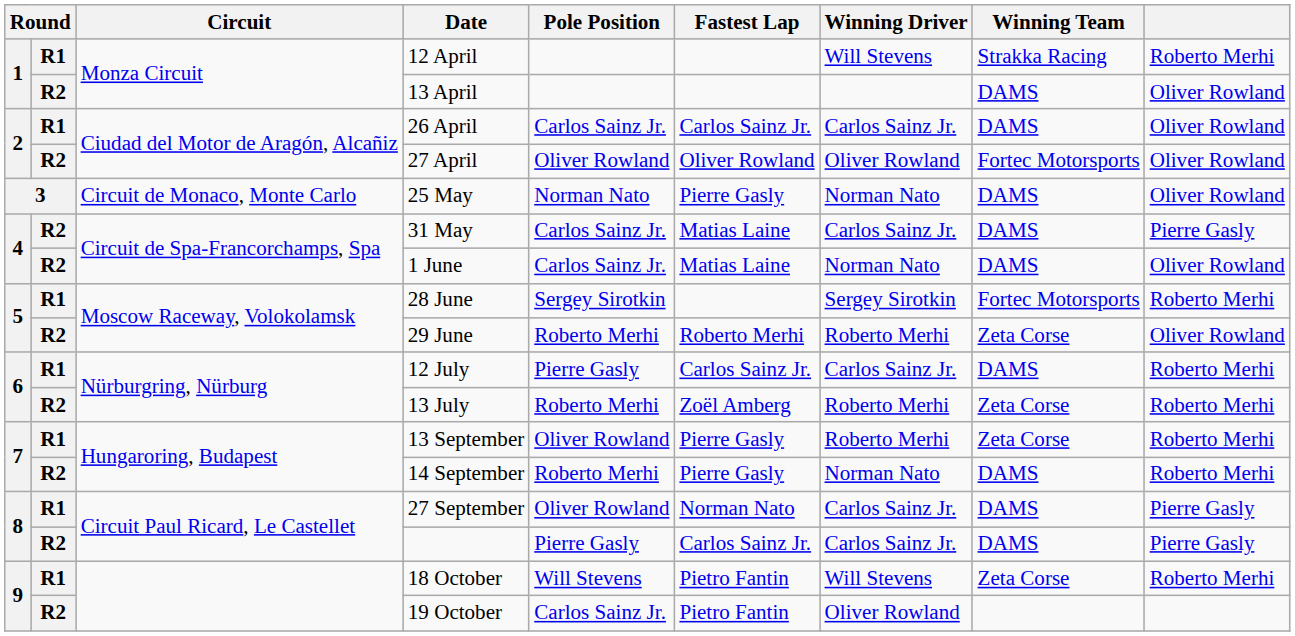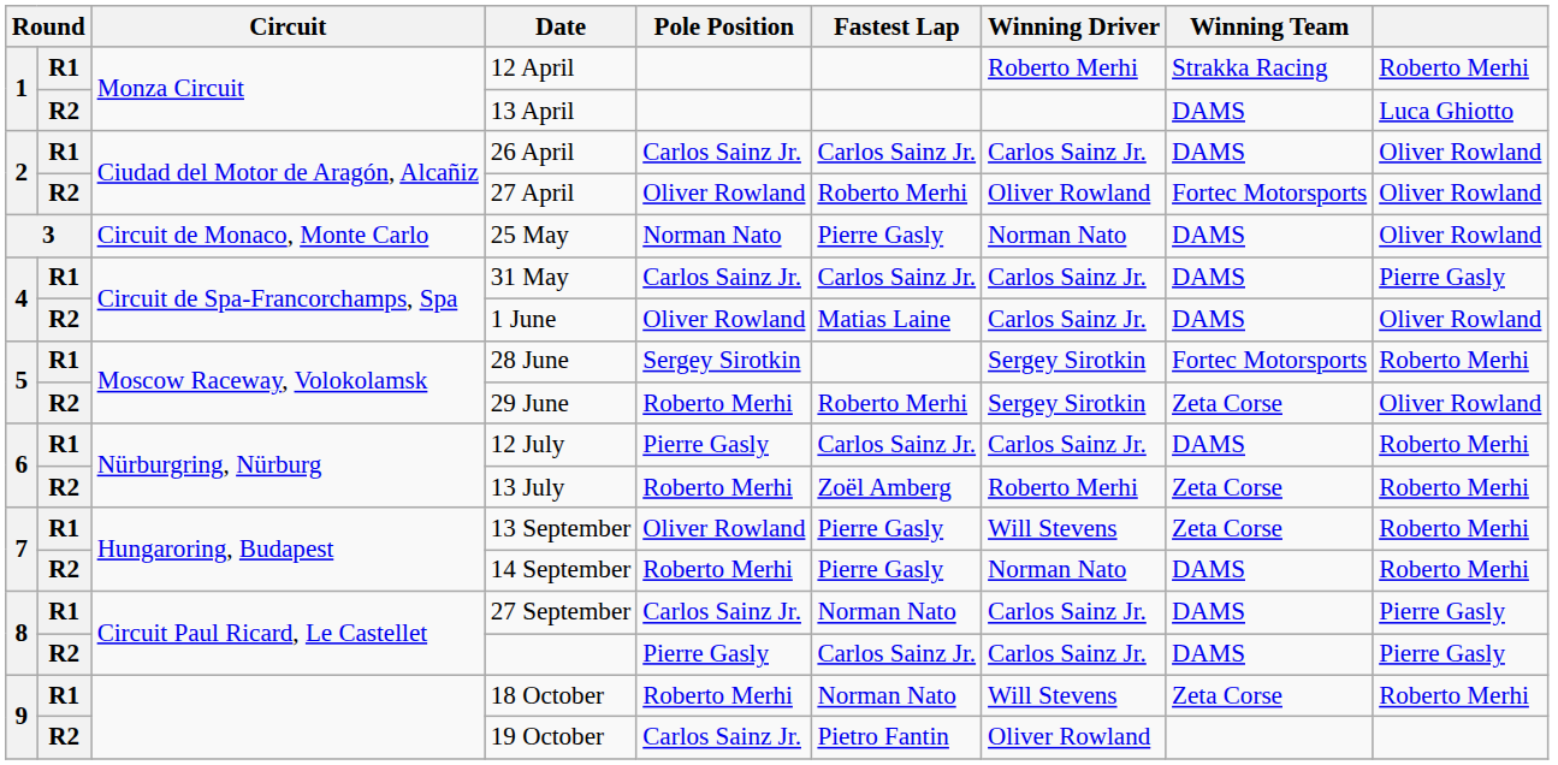 <table class="wikitable" style="font-size: 85%">
 <tr>
 <th colspan=2>Round</th>
 <th>Circuit</th>
 <th>Date</th>
 <th>Pole Position</th>
 <th>Fastest Lap</th>
 <th>Winning Driver</th>
 <th>Winning Team</th>
 <th></th>
 </tr>
 <tr>
 <th rowspan=2>1</th>
 <th>R1</th>
 <td rowspan=2> <a href='#'>Monza Circuit</a></td>
 <td>12 April</td>
 <td></td>
 <td></td>
-<td> <a href='#'>Will Stevens</a></td>
+<td> <a href='#'>Roberto Merhi</a></td>
 <td> <a href='#'>Strakka Racing</a></td>
 <td> <a href='#'>Roberto Merhi</a></td>
 </tr>
 <tr>
 <th>R2</th>
 <td>13 April</td>
 <td></td>
 <td></td>
 <td></td>
 <td> <a href='#'>DAMS</a></td>
-<td> <a href='#'>Oliver Rowland</a></td>
+<td> <a href='#'>Luca Ghiotto</a></td>
 </tr>
 <tr>
 <th rowspan=2>2</th>
 <th>R1</th>
 <td rowspan=2> <a href='#'>Ciudad del Motor de Aragón</a>, <a href='#'>Alcañiz</a></td>
 <td>26 April</td>
 <td> <a href='#'>Carlos Sainz Jr.</a></td>
 <td> <a href='#'>Carlos Sainz Jr.</a></td>
 <td> <a href='#'>Carlos Sainz Jr.</a></td>
 <td> <a href='#'>DAMS</a></td>
 <td> <a href='#'>Oliver Rowland</a></td>
 </tr>
 <tr>
 <th>R2</th>
 <td>27 April</td>
 <td> <a href='#'>Oliver Rowland</a></td>
-<td> <a href='#'>Oliver Rowland</a></td>
+<td> <a href='#'>Roberto Merhi</a></td>
 <td> <a href='#'>Oliver Rowland</a></td>
 <td> <a href='#'>Fortec Motorsports</a></td>
 <td> <a href='#'>Oliver Rowland</a></td>
 </tr>
 <tr>
 <th colspan=2>3</th>
 <td> <a href='#'>Circuit de Monaco</a>, <a href='#'>Monte Carlo</a></td>
 <td>25 May</td>
 <td> <a href='#'>Norman Nato</a></td>
 <td> <a href='#'>Pierre Gasly</a></td>
 <td> <a href='#'>Norman Nato</a></td>
 <td> <a href='#'>DAMS</a></td>
 <td> <a href='#'>Oliver Rowland</a></td>
 </tr>
 <tr>
 <th rowspan=2>4</th>
-<th>R2</th>
+<th>R1</th>
 <td rowspan=2> <a href='#'>Circuit de Spa-Francorchamps</a>, <a href='#'>Spa</a></td>
 <td>31 May</td>
 <td> <a href='#'>Carlos Sainz Jr.</a></td>
-<td> <a href='#'>Matias Laine</a></td>
+<td> <a href='#'>Carlos Sainz Jr.</a></td>
 <td> <a href='#'>Carlos Sainz Jr.</a></td>
 <td> <a href='#'>DAMS</a></td>
 <td> <a href='#'>Pierre Gasly</a></td>
 </tr>
 <tr>
 <th>R2</th>
 <td>1 June</td>
+<td> <a href='#'>Oliver Rowland</a></td>
+<td> <a href='#'>Matias Laine</a></td>
 <td> <a href='#'>Carlos Sainz Jr.</a></td>
-<td> <a href='#'>Matias Laine</a></td>
-<td> <a href='#'>Norman Nato</a></td>
 <td> <a href='#'>DAMS</a></td>
 <td> <a href='#'>Oliver Rowland</a></td>
 </tr>
 <tr>
 <th rowspan=2>5</th>
 <th>R1</th>
 <td rowspan=2> <a href='#'>Moscow Raceway</a>, <a href='#'>Volokolamsk</a></td>
 <td>28 June</td>
 <td> <a href='#'>Sergey Sirotkin</a></td>
 <td></td>
 <td> <a href='#'>Sergey Sirotkin</a></td>
 <td> <a href='#'>Fortec Motorsports</a></td>
 <td> <a href='#'>Roberto Merhi</a></td>
 </tr>
 <tr>
 <th>R2</th>
 <td>29 June</td>
 <td> <a href='#'>Roberto Merhi</a></td>
 <td> <a href='#'>Roberto Merhi</a></td>
-<td> <a href='#'>Roberto Merhi</a></td>
+<td> <a href='#'>Sergey Sirotkin</a></td>
 <td> <a href='#'>Zeta Corse</a></td>
 <td> <a href='#'>Oliver Rowland</a></td>
 </tr>
 <tr>
 <th rowspan=2>6</th>
 <th>R1</th>
 <td rowspan=2> <a href='#'>Nürburgring</a>, <a href='#'>Nürburg</a></td>
 <td>12 July</td>
 <td> <a href='#'>Pierre Gasly</a></td>
 <td> <a href='#'>Carlos Sainz Jr.</a></td>
 <td> <a href='#'>Carlos Sainz Jr.</a></td>
 <td> <a href='#'>DAMS</a></td>
 <td> <a href='#'>Roberto Merhi</a></td>
 </tr>
 <tr>
 <th>R2</th>
 <td>13 July</td>
 <td> <a href='#'>Roberto Merhi</a></td>
 <td> <a href='#'>Zoël Amberg</a></td>
 <td> <a href='#'>Roberto Merhi</a></td>
 <td> <a href='#'>Zeta Corse</a></td>
 <td> <a href='#'>Roberto Merhi</a></td>
 </tr>
 <tr>
 <th rowspan=2>7</th>
 <th>R1</th>
 <td rowspan=2> <a href='#'>Hungaroring</a>, <a href='#'>Budapest</a></td>
 <td>13 September</td>
 <td> <a href='#'>Oliver Rowland</a></td>
 <td> <a href='#'>Pierre Gasly</a></td>
-<td> <a href='#'>Roberto Merhi</a></td>
+<td> <a href='#'>Will Stevens</a></td>
 <td> <a href='#'>Zeta Corse</a></td>
 <td> <a href='#'>Roberto Merhi</a></td>
 </tr>
 <tr>
 <th>R2</th>
 <td>14 September</td>
 <td> <a href='#'>Roberto Merhi</a></td>
 <td> <a href='#'>Pierre Gasly</a></td>
 <td> <a href='#'>Norman Nato</a></td>
 <td> <a href='#'>DAMS</a></td>
 <td> <a href='#'>Roberto Merhi</a></td>
 </tr>
 <tr>
 <th rowspan=2>8</th>
 <th>R1</th>
 <td rowspan=2> <a href='#'>Circuit Paul Ricard</a>, <a href='#'>Le Castellet</a></td>
 <td>27 September</td>
-<td> <a href='#'>Oliver Rowland</a></td>
+<td> <a href='#'>Carlos Sainz Jr.</a></td>
 <td> <a href='#'>Norman Nato</a></td>
 <td> <a href='#'>Carlos Sainz Jr.</a></td>
 <td> <a href='#'>DAMS</a></td>
 <td> <a href='#'>Pierre Gasly</a></td>
 </tr>
 <tr>
 <th>R2</th>
 <td></td>
 <td> <a href='#'>Pierre Gasly</a></td>
 <td> <a href='#'>Carlos Sainz Jr.</a></td>
 <td> <a href='#'>Carlos Sainz Jr.</a></td>
 <td> <a href='#'>DAMS</a></td>
 <td> <a href='#'>Pierre Gasly</a></td>
 </tr>
 <tr>
 <th rowspan=2>9</th>
 <th>R1</th>
 <td rowspan=2></td>
 <td>18 October</td>
-<td> <a href='#'>Will Stevens</a></td>
-<td> <a href='#'>Pietro Fantin</a></td>
+<td> <a href='#'>Roberto Merhi</a></td>
+<td> <a href='#'>Norman Nato</a></td>
 <td> <a href='#'>Will Stevens</a></td>
 <td> <a href='#'>Zeta Corse</a></td>
 <td> <a href='#'>Roberto Merhi</a></td>
 </tr>
 <tr>
 <th>R2</th>
 <td>19 October</td>
 <td> <a href='#'>Carlos Sainz Jr.</a></td>
 <td> <a href='#'>Pietro Fantin</a></td>
 <td> <a href='#'>Oliver Rowland</a></td>
 <td></td>
 <td></td>
 </tr>
 </table>
